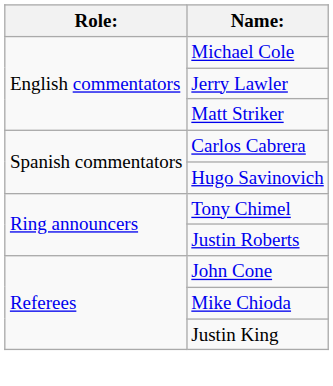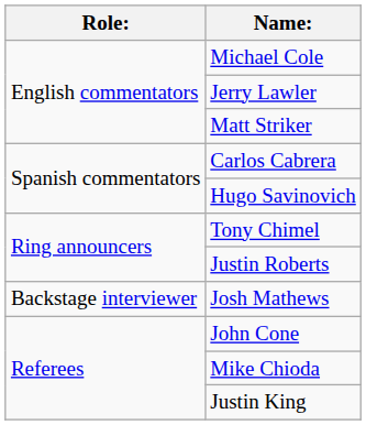 <table class=wikitable style="font-size:90%; margin: 0.5em 0 0.5em 1em; float: right; clear: right;">
 <tr>
 <th>Role:</th>
 <th>Name:</th>
 </tr>
 <tr>
 <td rowspan=3>English <a href='#'>commentators</a></td>
 <td><a href='#'>Michael Cole</a></td>
 </tr>
 <tr>
 <td><a href='#'>Jerry Lawler</a></td>
 </tr>
 <tr>
 <td><a href='#'>Matt Striker</a></td>
 </tr>
 <tr>
 <td rowspan=2>Spanish commentators</td>
 <td><a href='#'>Carlos Cabrera</a></td>
 </tr>
 <tr>
 <td><a href='#'>Hugo Savinovich</a></td>
 </tr>
 <tr>
 <td rowspan=2><a href='#'>Ring announcers</a></td>
 <td><a href='#'>Tony Chimel</a></td>
 </tr>
 <tr>
 <td><a href='#'>Justin Roberts</a></td>
 </tr>
 <tr>
+<td>Backstage <a href='#'>interviewer</a></td>
+<td><a href='#'>Josh Mathews</a></td>
+</tr>
+<tr>
 <td rowspan=3><a href='#'>Referees</a></td>
 <td><a href='#'>John Cone</a></td>
 </tr>
 <tr>
 <td><a href='#'>Mike Chioda</a></td>
 </tr>
 <tr>
 <td>Justin King</td>
 </tr>
 </table>
